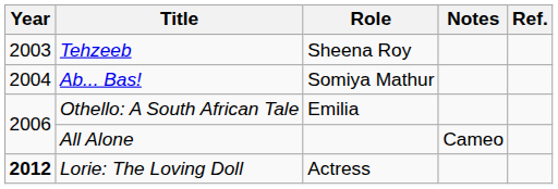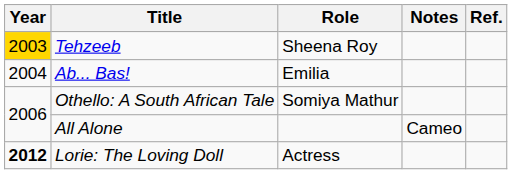 <table class="wikitable">
 <tr>
 <th>Year</th>
 <th>Title</th>
 <th>Role</th>
 <th>Notes</th>
 <th>Ref.</th>
 </tr>
 <tr>
-<td>2003</td>
+<td style="background: gold;">2003</td>
 <td><em><a href='#'>Tehzeeb</a></em></td>
 <td>Sheena Roy</td>
 <td></td>
 <td></td>
 </tr>
 <tr>
 <td>2004</td>
 <td><em><a href='#'>Ab... Bas!</a></em></td>
-<td>Somiya Mathur</td>
+<td>Emilia</td>
 <td></td>
 <td></td>
 </tr>
 <tr>
 <td rowspan="2">2006</td>
 <td><em>Othello: A South African Tale</em></td>
-<td>Emilia</td>
+<td>Somiya Mathur</td>
 <td></td>
 <td></td>
 </tr>
 <tr>
 <td><em>All Alone</em></td>
 <td></td>
 <td>Cameo</td>
 <td></td>
 </tr>
 <tr>
 <td><strong>2012</strong></td>
 <td><em>Lorie: The Loving Doll</em></td>
 <td>Actress</td>
 <td></td>
 <td></td>
 </tr>
 </table>
